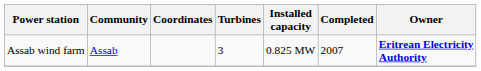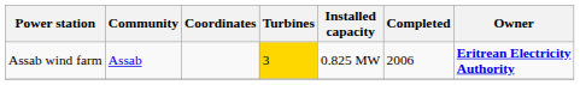 <table class="wikitable sortable">
 <tr>
 <th>Power station</th>
 <th>Community</th>
 <th>Coordinates</th>
 <th>Turbines</th>
 <th>Installed<br>capacity</th>
 <th>Completed</th>
 <th>Owner</th>
 </tr>
 <tr>
 <td>Assab wind farm</td>
 <td><a href='#'>Assab</a></td>
 <td></td>
-<td>3</td>
+<td style="background: gold;">3</td>
 <td>0.825 MW</td>
-<td>2007</td>
+<td>2006</td>
 <td><strong><a href='#'>Eritrean Electricity<br>Authority</a></strong></td>
 </tr>
 <tr>
 </tr>
 </table>
